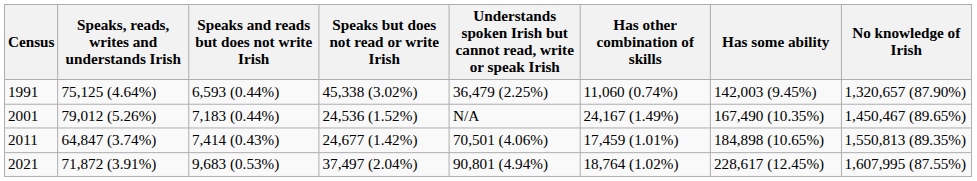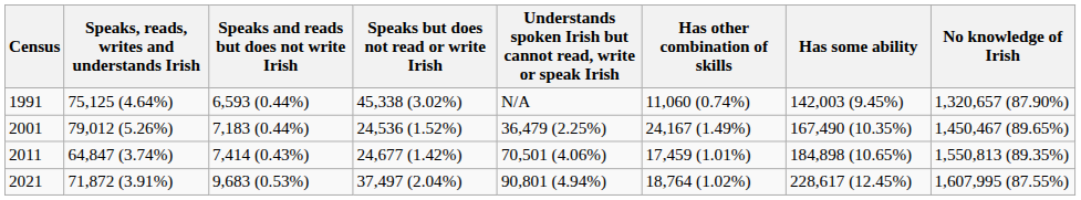 <table class="wikitable sortable">
 <tr>
 <th>Census</th>
 <th width=130>Speaks, reads, writes and understands Irish</th>
 <th width=130>Speaks and reads but does not write Irish</th>
 <th width=130>Speaks but does not read or write Irish</th>
 <th width=130>Understands spoken Irish but cannot read, write or speak Irish</th>
 <th width=130>Has other combination of skills</th>
 <th width=130>Has some ability</th>
 <th width=130>No knowledge of Irish</th>
 </tr>
 <tr>
 <td>1991</td>
 <td>75,125 (4.64%)</td>
 <td>6,593 (0.44%)</td>
 <td>45,338 (3.02%)</td>
-<td>36,479 (2.25%)</td>
+<td>N/A</td>
 <td>11,060 (0.74%)</td>
 <td>142,003 (9.45%)</td>
 <td>1,320,657 (87.90%)</td>
 </tr>
 <tr>
 <td>2001</td>
 <td>79,012 (5.26%)</td>
 <td>7,183 (0.44%)</td>
 <td>24,536 (1.52%)</td>
-<td>N/A</td>
+<td>36,479 (2.25%)</td>
 <td>24,167 (1.49%)</td>
 <td>167,490 (10.35%)</td>
 <td>1,450,467 (89.65%)</td>
 </tr>
 <tr>
 <td>2011</td>
 <td>64,847 (3.74%)</td>
 <td>7,414 (0.43%)</td>
 <td>24,677 (1.42%)</td>
 <td>70,501 (4.06%)</td>
 <td>17,459 (1.01%)</td>
 <td>184,898 (10.65%)</td>
 <td>1,550,813 (89.35%)</td>
 </tr>
 <tr>
 <td>2021</td>
 <td>71,872 (3.91%)</td>
 <td>9,683 (0.53%)</td>
 <td>37,497 (2.04%)</td>
 <td>90,801 (4.94%)</td>
 <td>18,764 (1.02%)</td>
 <td>228,617 (12.45%)</td>
 <td>1,607,995 (87.55%)</td>
 </tr>
 </table>
